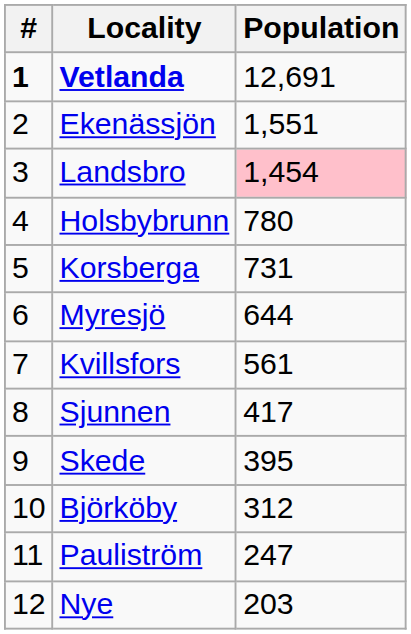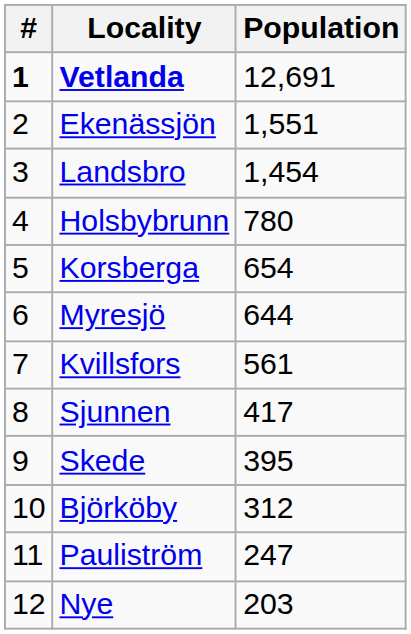 <table class="wikitable">
 <tr>
 <th>#</th>
 <th>Locality</th>
 <th>Population</th>
 </tr>
 <tr>
 <td><strong>1</strong></td>
 <td><strong><a href='#'>Vetlanda</a></strong></td>
 <td>12,691</td>
 </tr>
 <tr>
 <td>2</td>
 <td><a href='#'>Ekenässjön</a></td>
 <td>1,551</td>
 </tr>
 <tr>
 <td>3</td>
 <td><a href='#'>Landsbro</a></td>
-<td style="background: pink;">1,454</td>
+<td>1,454</td>
 </tr>
 <tr>
 <td>4</td>
 <td><a href='#'>Holsbybrunn</a></td>
 <td>780</td>
 </tr>
 <tr>
 <td>5</td>
 <td><a href='#'>Korsberga</a></td>
-<td>731</td>
+<td>654</td>
 </tr>
 <tr>
 <td>6</td>
 <td><a href='#'>Myresjö</a></td>
 <td>644</td>
 </tr>
 <tr>
 <td>7</td>
 <td><a href='#'>Kvillsfors</a></td>
 <td>561</td>
 </tr>
 <tr>
 <td>8</td>
 <td><a href='#'>Sjunnen</a></td>
 <td>417</td>
 </tr>
 <tr>
 <td>9</td>
 <td><a href='#'>Skede</a></td>
 <td>395</td>
 </tr>
 <tr>
 <td>10</td>
 <td><a href='#'>Björköby</a></td>
 <td>312</td>
 </tr>
 <tr>
 <td>11</td>
 <td><a href='#'>Pauliström</a></td>
 <td>247</td>
 </tr>
 <tr>
 <td>12</td>
 <td><a href='#'>Nye</a></td>
 <td>203</td>
 </tr>
 </table>
